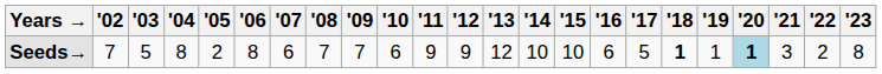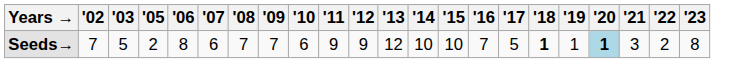 <table class="wikitable">
 <tr>
 <th>Years →</th>
 <th>'02</th>
 <th>'03</th>
-<th>'04</th>
 <th>'05</th>
 <th>'06</th>
 <th>'07</th>
 <th>'08</th>
 <th>'09</th>
 <th>'10</th>
 <th>'11</th>
 <th>'12</th>
 <th>'13</th>
 <th>'14</th>
 <th>'15</th>
 <th>'16</th>
 <th>'17</th>
 <th>'18</th>
 <th>'19</th>
 <th>'20</th>
 <th>'21</th>
 <th>'22</th>
 <th>'23</th>
 </tr>
 <tr align=center>
 <td style="text-align:left; background:#e3e3e3;"><strong>Seeds→</strong></td>
 <td>7</td>
 <td>5</td>
-<td>8</td>
 <td>2</td>
 <td>8</td>
 <td>6</td>
 <td>7</td>
 <td>7</td>
 <td>6</td>
 <td>9</td>
 <td>9</td>
 <td>12</td>
 <td>10</td>
 <td>10</td>
-<td>6</td>
+<td>7</td>
 <td>5</td>
 <td><strong>1</strong></td>
 <td>1</td>
 <td style="background: lightblue;"><strong>1</strong></td>
 <td>3</td>
 <td>2</td>
 <td>8</td>
 </tr>
 </table>
